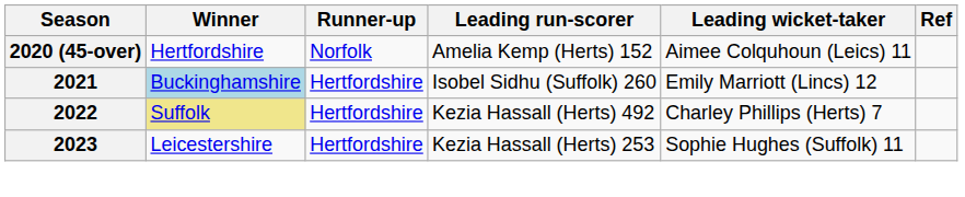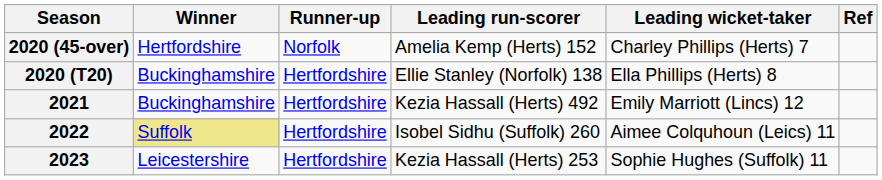 <table class="wikitable">
 <tr>
 <th scope="col">Season</th>
 <th scope="col">Winner</th>
 <th scope="col">Runner-up</th>
 <th scope="col">Leading run-scorer</th>
 <th scope="col">Leading wicket-taker</th>
 <th scope="col">Ref</th>
 </tr>
 <tr>
 <th scope="row">2020 (45-over)</th>
 <td><a href='#'>Hertfordshire</a></td>
 <td><a href='#'>Norfolk</a></td>
 <td>Amelia Kemp (Herts) 152</td>
-<td>Aimee Colquhoun (Leics) 11</td>
+<td>Charley Phillips (Herts) 7</td>
+<td></td>
+</tr>
+<tr>
+<th scope="row">2020 (T20)</th>
+<td><a href='#'>Buckinghamshire</a></td>
+<td><a href='#'>Hertfordshire</a></td>
+<td>Ellie Stanley (Norfolk) 138</td>
+<td>Ella Phillips (Herts) 8</td>
 <td></td>
 </tr>
 <tr>
 <th scope="row">2021</th>
-<td style="background: lightblue;"><a href='#'>Buckinghamshire</a></td>
+<td><a href='#'>Buckinghamshire</a></td>
 <td><a href='#'>Hertfordshire</a></td>
-<td>Isobel Sidhu (Suffolk) 260</td>
+<td>Kezia Hassall (Herts) 492</td>
 <td>Emily Marriott (Lincs) 12</td>
 <td></td>
 </tr>
 <tr>
 <th scope="row">2022</th>
 <td style="background: khaki;"><a href='#'>Suffolk</a></td>
 <td><a href='#'>Hertfordshire</a></td>
-<td>Kezia Hassall (Herts) 492</td>
-<td>Charley Phillips (Herts) 7</td>
+<td>Isobel Sidhu (Suffolk) 260</td>
+<td>Aimee Colquhoun (Leics) 11</td>
 <td></td>
 </tr>
 <tr>
 <th scope="row">2023</th>
 <td><a href='#'>Leicestershire</a></td>
 <td><a href='#'>Hertfordshire</a></td>
 <td>Kezia Hassall (Herts) 253</td>
 <td>Sophie Hughes (Suffolk) 11</td>
 <td></td>
 </tr>
 </table>
